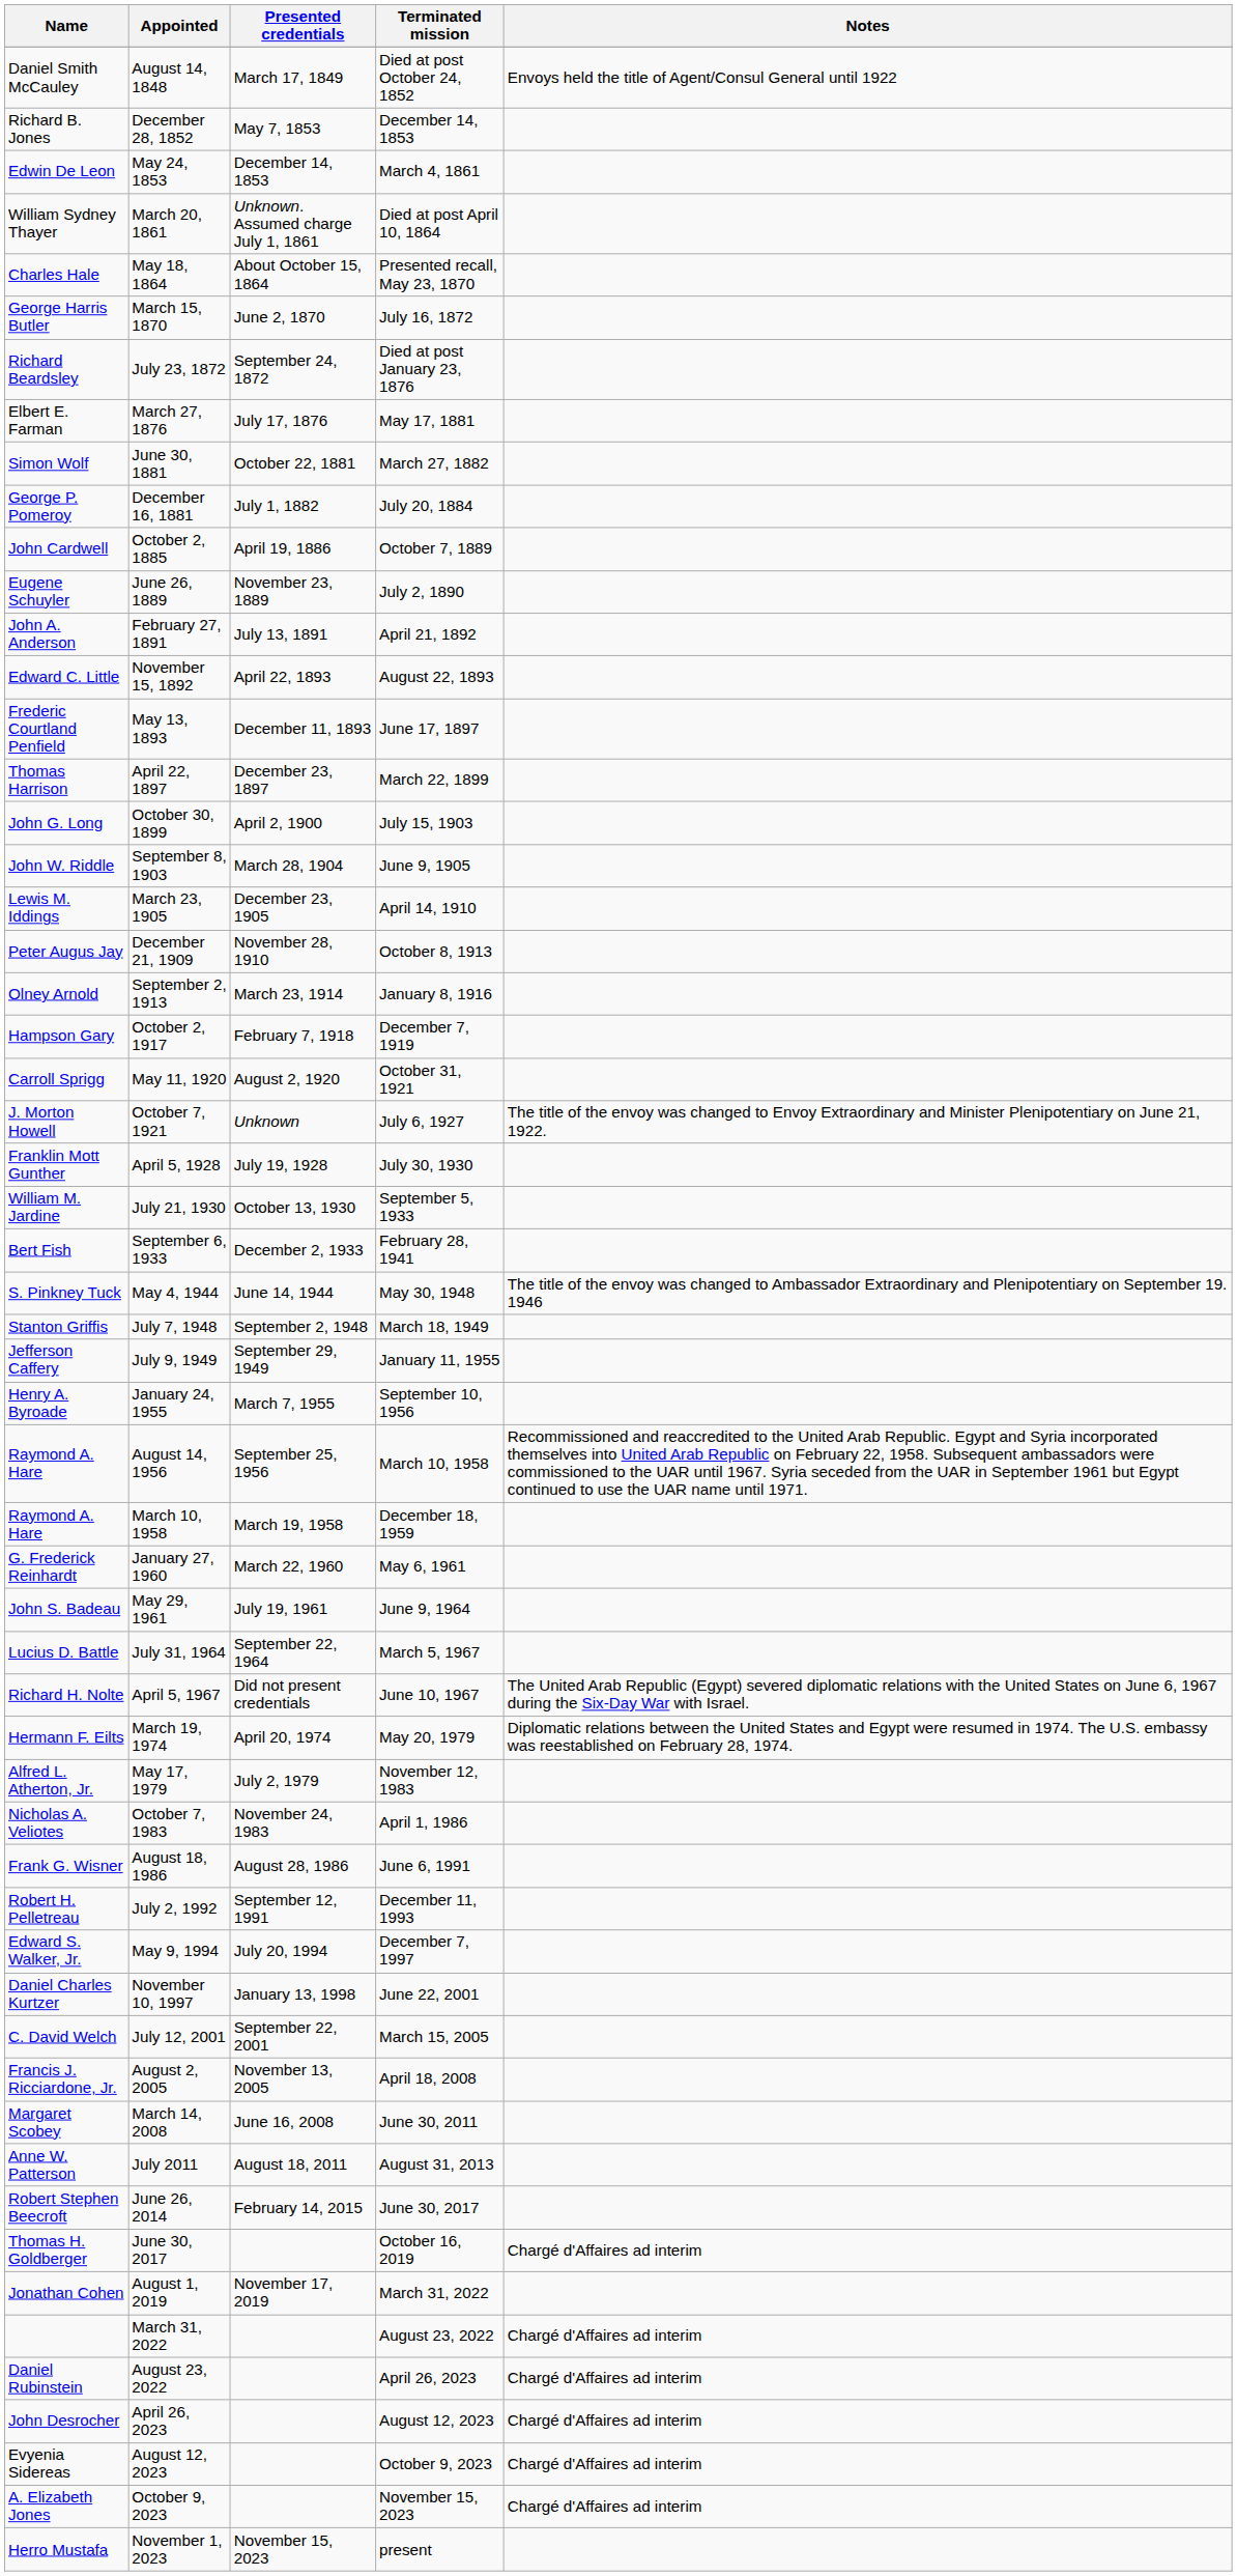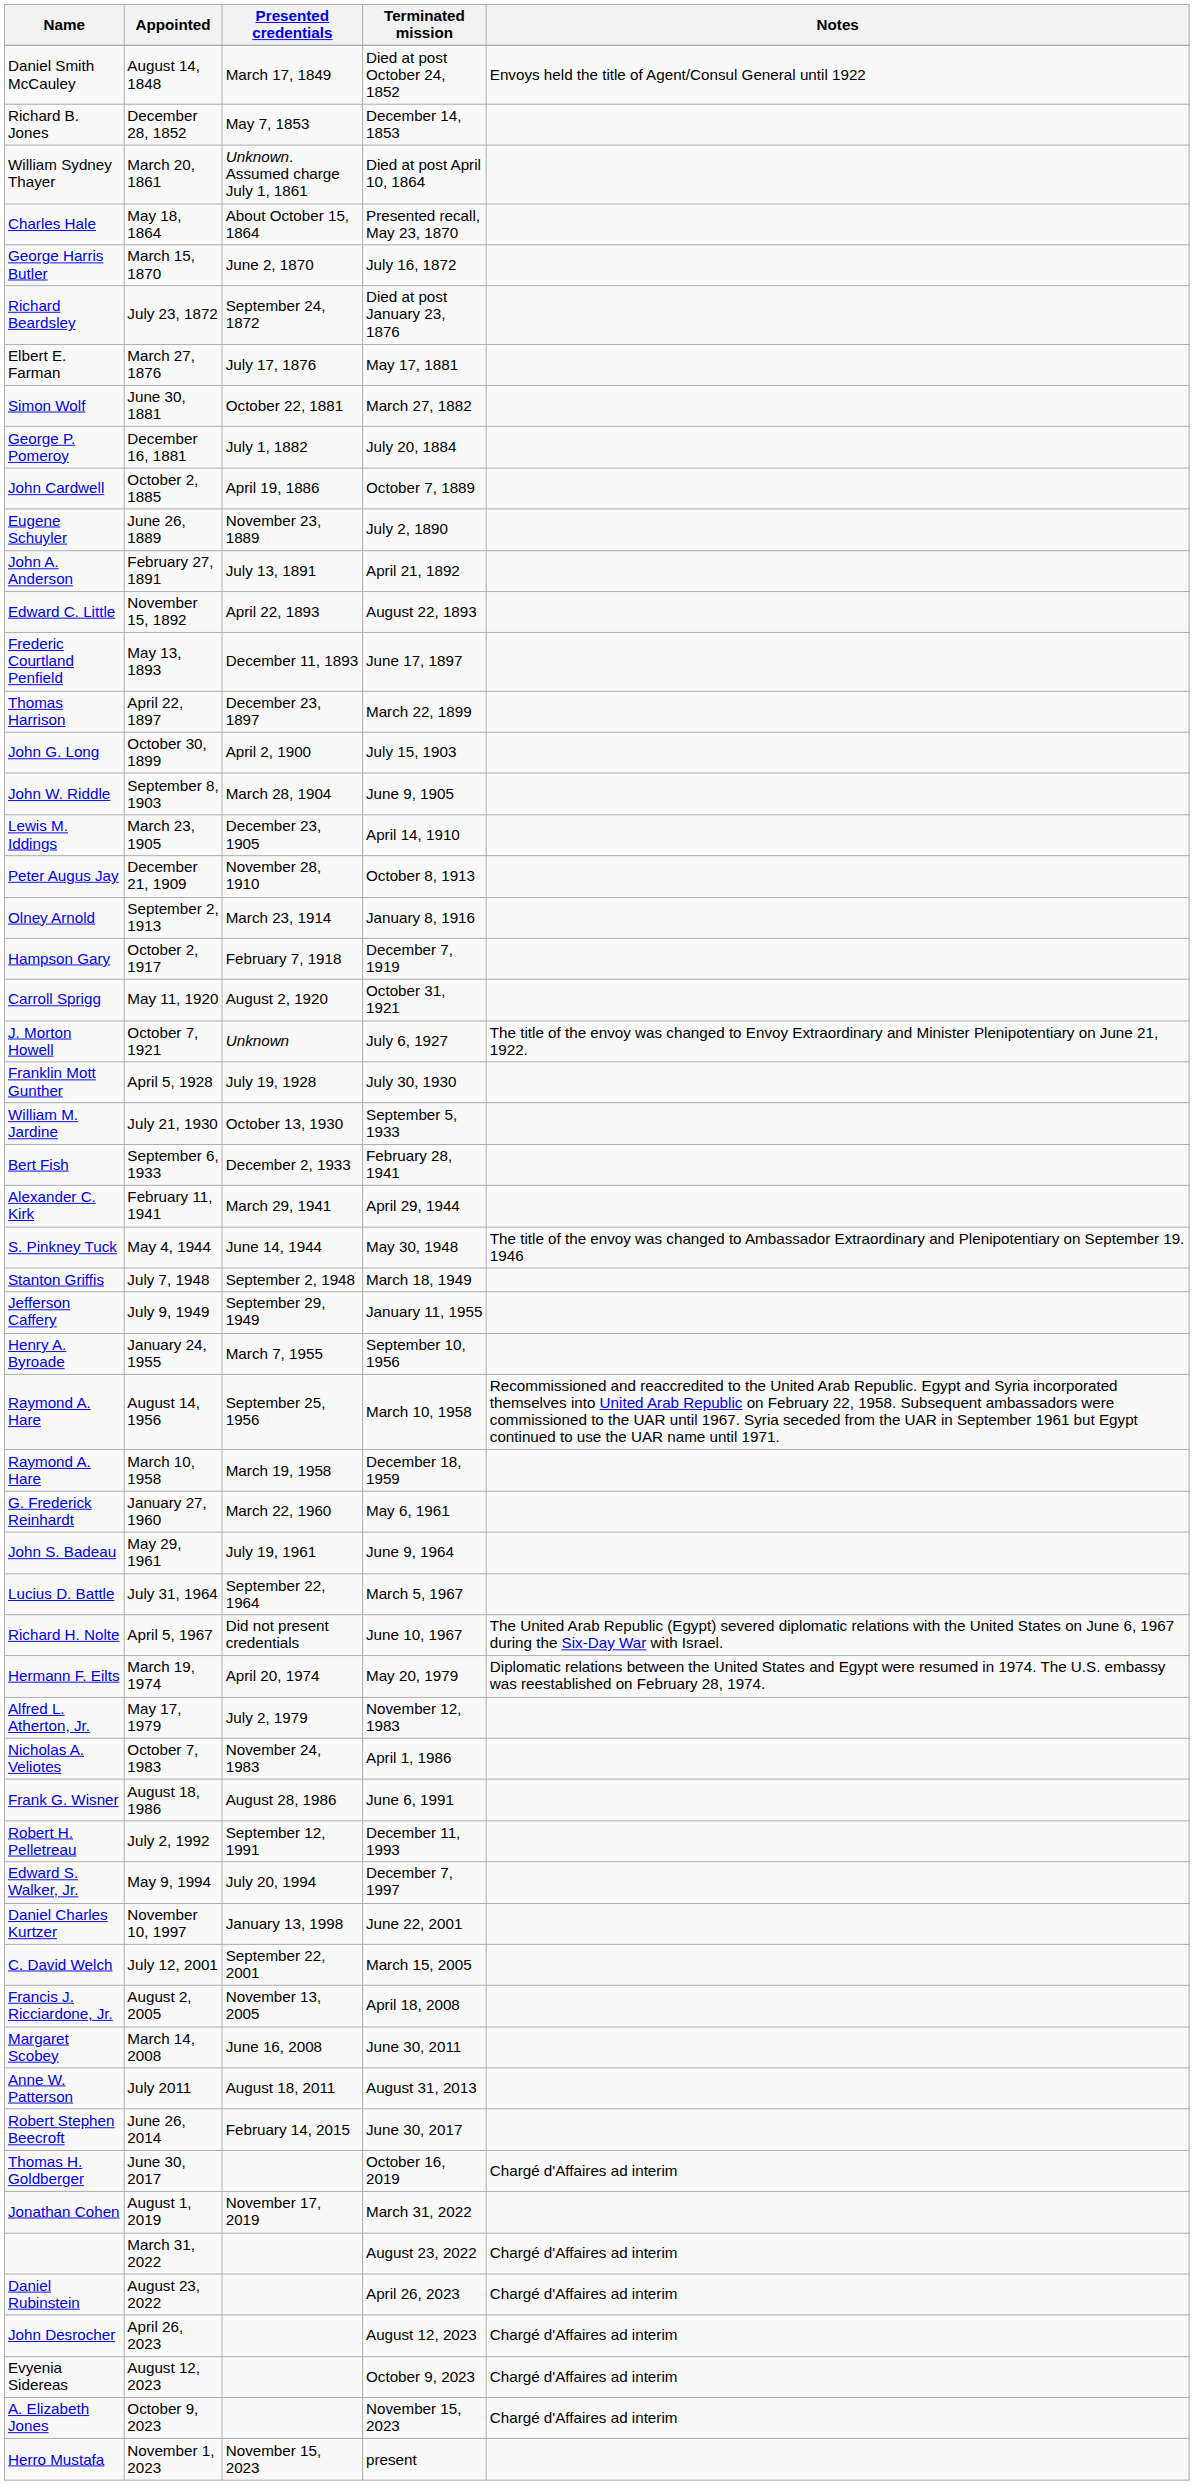 <table class="wikitable">
 <tr>
 <th>Name</th>
 <th>Appointed</th>
 <th><a href='#'>Presented credentials</a></th>
 <th>Terminated mission</th>
 <th>Notes</th>
 </tr>
 <tr>
 </tr>
 <tr>
 <td>Daniel Smith McCauley</td>
 <td>August 14, 1848</td>
 <td>March 17, 1849</td>
 <td>Died at post October 24, 1852</td>
 <td>Envoys held the title of Agent/Consul General until 1922</td>
 </tr>
 <tr>
 <td>Richard B. Jones</td>
 <td>December 28, 1852</td>
 <td>May 7, 1853</td>
 <td>December 14, 1853</td>
-<td></td>
-</tr>
-<tr>
-<td><a href='#'>Edwin De Leon</a></td>
-<td>May 24, 1853</td>
-<td>December 14, 1853</td>
-<td>March 4, 1861</td>
 <td></td>
 </tr>
 <tr>
 <td>William Sydney Thayer</td>
 <td>March 20, 1861</td>
 <td><em>Unknown</em>. Assumed charge July 1, 1861</td>
 <td>Died at post April 10, 1864</td>
 <td></td>
 </tr>
 <tr>
 <td><a href='#'>Charles Hale</a></td>
 <td>May 18, 1864</td>
 <td>About October 15, 1864</td>
 <td>Presented recall, May 23, 1870</td>
 <td></td>
 </tr>
 <tr>
 <td><a href='#'>George Harris Butler</a></td>
 <td>March 15, 1870</td>
 <td>June 2, 1870</td>
 <td>July 16, 1872</td>
 <td></td>
 </tr>
 <tr>
 <td><a href='#'>Richard Beardsley</a></td>
 <td>July 23, 1872</td>
 <td>September 24, 1872</td>
 <td>Died at post January 23, 1876</td>
 <td></td>
 </tr>
 <tr>
 <td>Elbert E. Farman</td>
 <td>March 27, 1876</td>
 <td>July 17, 1876</td>
 <td>May 17, 1881</td>
 <td></td>
 </tr>
 <tr>
 <td><a href='#'>Simon Wolf</a></td>
 <td>June 30, 1881</td>
 <td>October 22, 1881</td>
 <td>March 27, 1882</td>
 <td></td>
 </tr>
 <tr>
 <td><a href='#'>George P. Pomeroy</a></td>
 <td>December 16, 1881</td>
 <td>July 1, 1882</td>
 <td>July 20, 1884</td>
 <td></td>
 </tr>
 <tr>
 <td><a href='#'>John Cardwell</a></td>
 <td>October 2, 1885</td>
 <td>April 19, 1886</td>
 <td>October 7, 1889</td>
 <td></td>
 </tr>
 <tr>
 <td><a href='#'>Eugene Schuyler</a></td>
 <td>June 26, 1889</td>
 <td>November 23, 1889</td>
 <td>July 2, 1890</td>
 <td></td>
 </tr>
 <tr>
 <td><a href='#'>John A. Anderson</a></td>
 <td>February 27, 1891</td>
 <td>July 13, 1891</td>
 <td>April 21, 1892</td>
 <td></td>
 </tr>
 <tr>
 <td><a href='#'>Edward C. Little</a></td>
 <td>November 15, 1892</td>
 <td>April 22, 1893</td>
 <td>August 22, 1893</td>
 <td></td>
 </tr>
 <tr>
 <td><a href='#'>Frederic Courtland Penfield</a></td>
 <td>May 13, 1893</td>
 <td>December 11, 1893</td>
 <td>June 17, 1897</td>
 <td></td>
 </tr>
 <tr>
 <td><a href='#'>Thomas Harrison</a></td>
 <td>April 22, 1897</td>
 <td>December 23, 1897</td>
 <td>March 22, 1899</td>
 <td></td>
 </tr>
 <tr>
 <td><a href='#'>John G. Long</a></td>
 <td>October 30, 1899</td>
 <td>April 2, 1900</td>
 <td>July 15, 1903</td>
 <td></td>
 </tr>
 <tr>
 <td><a href='#'>John W. Riddle</a></td>
 <td>September 8, 1903</td>
 <td>March 28, 1904</td>
 <td>June 9, 1905</td>
 <td></td>
 </tr>
 <tr>
 <td><a href='#'>Lewis M. Iddings</a></td>
 <td>March 23, 1905</td>
 <td>December 23, 1905</td>
 <td>April 14, 1910</td>
 <td></td>
 </tr>
 <tr>
 <td><a href='#'>Peter Augus Jay</a></td>
 <td>December 21, 1909</td>
 <td>November 28, 1910</td>
 <td>October 8, 1913</td>
 <td></td>
 </tr>
 <tr>
 <td><a href='#'>Olney Arnold</a></td>
 <td>September 2, 1913</td>
 <td>March 23, 1914</td>
 <td>January 8, 1916</td>
 <td></td>
 </tr>
 <tr>
 <td><a href='#'>Hampson Gary</a></td>
 <td>October 2, 1917</td>
 <td>February 7, 1918</td>
 <td>December 7, 1919</td>
 <td></td>
 </tr>
 <tr>
 <td><a href='#'>Carroll Sprigg</a></td>
 <td>May 11, 1920</td>
 <td>August 2, 1920</td>
 <td>October 31, 1921</td>
 <td></td>
 </tr>
 <tr>
 <td><a href='#'>J. Morton Howell</a></td>
 <td>October 7, 1921</td>
 <td><em>Unknown</em></td>
 <td>July 6, 1927</td>
 <td>The title of the envoy was changed to Envoy Extraordinary and Minister Plenipotentiary on June 21, 1922.</td>
 </tr>
 <tr>
 <td><a href='#'>Franklin Mott Gunther</a></td>
 <td>April 5, 1928</td>
 <td>July 19, 1928</td>
 <td>July 30, 1930</td>
 <td></td>
 </tr>
 <tr>
 <td><a href='#'>William M. Jardine</a></td>
 <td>July 21, 1930</td>
 <td>October 13, 1930</td>
 <td>September 5, 1933</td>
 </tr>
 <tr>
 <td><a href='#'>Bert Fish</a></td>
 <td>September 6, 1933</td>
 <td>December 2, 1933</td>
 <td>February 28, 1941</td>
+<td></td>
+</tr>
+<tr>
+<td><a href='#'>Alexander C. Kirk</a></td>
+<td>February 11, 1941</td>
+<td>March 29, 1941</td>
+<td>April 29, 1944</td>
 <td></td>
 </tr>
 <tr>
 <td><a href='#'>S. Pinkney Tuck</a></td>
 <td>May 4, 1944</td>
 <td>June 14, 1944</td>
 <td>May 30, 1948</td>
 <td>The title of the envoy was changed to Ambassador Extraordinary and Plenipotentiary on September 19. 1946</td>
 </tr>
 <tr>
 <td><a href='#'>Stanton Griffis</a></td>
 <td>July 7, 1948</td>
 <td>September 2, 1948</td>
 <td>March 18, 1949</td>
 </tr>
 <tr>
 <td><a href='#'>Jefferson Caffery</a></td>
 <td>July 9, 1949</td>
 <td>September 29, 1949</td>
 <td>January 11, 1955</td>
 <td></td>
 </tr>
 <tr>
 <td><a href='#'>Henry A. Byroade</a></td>
 <td>January 24, 1955</td>
 <td>March 7, 1955</td>
 <td>September 10, 1956</td>
 <td></td>
 </tr>
 <tr>
 <td><a href='#'>Raymond A. Hare</a></td>
 <td>August 14, 1956</td>
 <td>September 25, 1956</td>
 <td>March 10, 1958</td>
 <td>Recommissioned and reaccredited to the United Arab Republic. Egypt and Syria incorporated themselves into <a href='#'>United Arab Republic</a> on February 22, 1958. Subsequent ambassadors were commissioned to the UAR until 1967. Syria seceded from the UAR in September 1961 but Egypt continued to use the UAR name until 1971.</td>
 </tr>
 <tr>
 <td><a href='#'>Raymond A. Hare</a></td>
 <td>March 10, 1958</td>
 <td>March 19, 1958</td>
 <td>December 18, 1959</td>
 <td></td>
 </tr>
 <tr>
 <td><a href='#'>G. Frederick Reinhardt</a></td>
 <td>January 27, 1960</td>
 <td>March 22, 1960</td>
 <td>May 6, 1961</td>
 <td></td>
 </tr>
 <tr>
 <td><a href='#'>John S. Badeau</a></td>
 <td>May 29, 1961</td>
 <td>July 19, 1961</td>
 <td>June 9, 1964</td>
 <td></td>
 </tr>
 <tr>
 <td><a href='#'>Lucius D. Battle</a></td>
 <td>July 31, 1964</td>
 <td>September 22, 1964</td>
 <td>March 5, 1967</td>
 <td></td>
 </tr>
 <tr>
 <td><a href='#'>Richard H. Nolte</a></td>
 <td>April 5, 1967</td>
 <td>Did not present credentials</td>
 <td>June 10, 1967</td>
 <td>The United Arab Republic (Egypt) severed diplomatic relations with the United States on June 6, 1967 during the <a href='#'>Six-Day War</a> with Israel.</td>
 </tr>
 <tr>
 <td><a href='#'>Hermann F. Eilts</a></td>
 <td>March 19, 1974</td>
 <td>April 20, 1974</td>
 <td>May 20, 1979</td>
 <td>Diplomatic relations between the United States and Egypt were resumed in 1974. The U.S. embassy was reestablished on February 28, 1974.</td>
 </tr>
 <tr>
 <td><a href='#'>Alfred L. Atherton, Jr.</a></td>
 <td>May 17, 1979</td>
 <td>July 2, 1979</td>
 <td>November 12, 1983</td>
 <td></td>
 </tr>
 <tr>
 <td><a href='#'>Nicholas A. Veliotes</a></td>
 <td>October 7, 1983</td>
 <td>November 24, 1983</td>
 <td>April 1, 1986</td>
 <td></td>
 </tr>
 <tr>
 <td><a href='#'>Frank G. Wisner</a></td>
 <td>August 18, 1986</td>
 <td>August 28, 1986</td>
 <td>June 6, 1991</td>
 <td></td>
 </tr>
 <tr>
 <td><a href='#'>Robert H. Pelletreau</a></td>
 <td>July 2, 1992</td>
 <td>September 12, 1991</td>
 <td>December 11, 1993</td>
 <td></td>
 </tr>
 <tr>
 <td><a href='#'>Edward S. Walker, Jr.</a></td>
 <td>May 9, 1994</td>
 <td>July 20, 1994</td>
 <td>December 7, 1997</td>
 <td></td>
 </tr>
 <tr>
 <td><a href='#'>Daniel Charles Kurtzer</a></td>
 <td>November 10, 1997</td>
 <td>January 13, 1998</td>
 <td>June 22, 2001</td>
 <td></td>
 </tr>
 <tr>
 <td><a href='#'>C. David Welch</a></td>
 <td>July 12, 2001</td>
 <td>September 22, 2001</td>
 <td>March 15, 2005</td>
 <td></td>
 </tr>
 <tr>
 <td><a href='#'>Francis J. Ricciardone, Jr.</a></td>
 <td>August 2, 2005</td>
 <td>November 13, 2005</td>
 <td>April 18, 2008</td>
 <td></td>
 </tr>
 <tr>
 <td><a href='#'>Margaret Scobey</a></td>
 <td>March 14, 2008</td>
 <td>June 16, 2008</td>
 <td>June 30, 2011</td>
 <td></td>
 </tr>
 <tr>
 <td><a href='#'>Anne W. Patterson</a></td>
 <td>July 2011</td>
 <td>August 18, 2011</td>
 <td>August 31, 2013</td>
 <td></td>
 </tr>
 <tr>
 <td><a href='#'>Robert Stephen Beecroft</a></td>
 <td>June 26, 2014</td>
 <td>February 14, 2015</td>
 <td>June 30, 2017</td>
 <td></td>
 </tr>
 <tr>
 <td><a href='#'>Thomas H. Goldberger</a></td>
 <td>June 30, 2017</td>
 <td></td>
 <td>October 16, 2019</td>
 <td>Chargé d'Affaires ad interim</td>
 </tr>
 <tr>
 <td><a href='#'>Jonathan Cohen</a></td>
 <td>August 1, 2019</td>
 <td>November 17, 2019</td>
 <td>March 31, 2022</td>
 <td></td>
 </tr>
 <tr>
 <td></td>
 <td>March 31, 2022</td>
 <td></td>
 <td>August 23, 2022</td>
 <td>Chargé d'Affaires ad interim</td>
 </tr>
 <tr>
 <td><a href='#'>Daniel Rubinstein</a></td>
 <td>August 23, 2022</td>
 <td></td>
 <td>April 26, 2023</td>
 <td>Chargé d'Affaires ad interim</td>
 </tr>
 <tr>
 <td><a href='#'>John Desrocher</a></td>
 <td>April 26, 2023</td>
 <td></td>
 <td>August 12, 2023</td>
 <td>Chargé d'Affaires ad interim</td>
 </tr>
 <tr>
 <td>Evyenia Sidereas</td>
 <td>August 12, 2023</td>
 <td></td>
 <td>October 9, 2023</td>
 <td>Chargé d'Affaires ad interim</td>
 </tr>
 <tr>
 <td><a href='#'>A. Elizabeth Jones</a></td>
 <td>October 9, 2023</td>
 <td></td>
 <td>November 15, 2023</td>
 <td>Chargé d'Affaires ad interim</td>
 </tr>
 <tr>
 <td><a href='#'>Herro Mustafa</a></td>
 <td>November 1, 2023</td>
 <td>November 15, 2023</td>
 <td>present</td>
 <td></td>
 </tr>
 </table>
